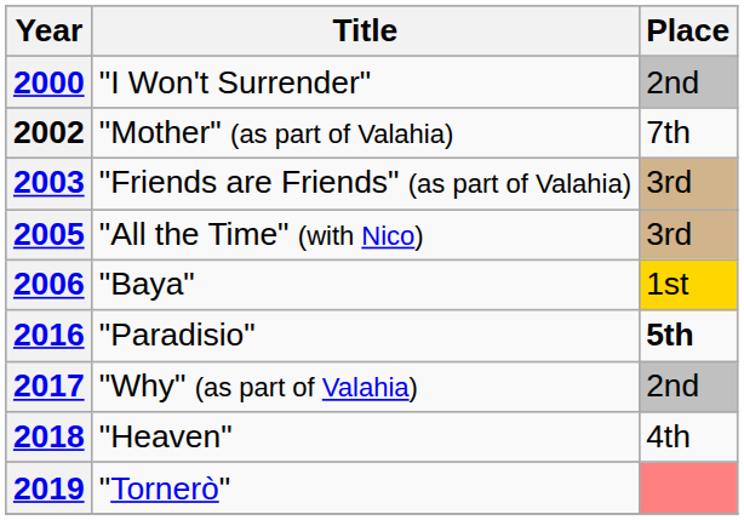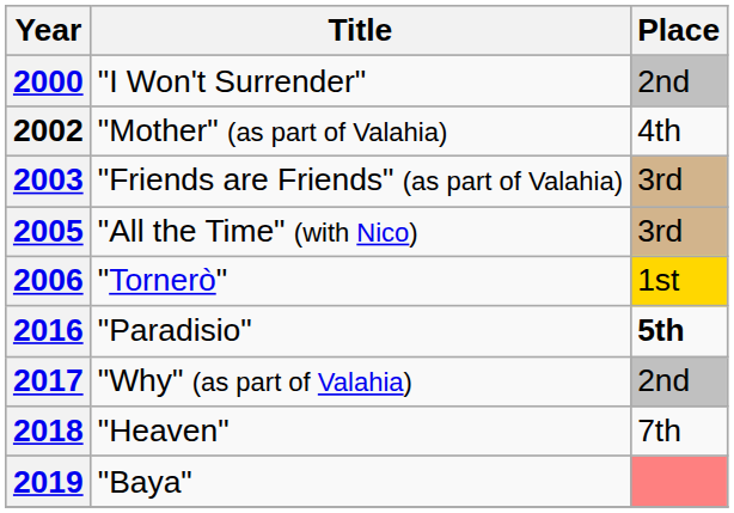 <table class="wikitable plainrowheaders sortable">
 <tr>
 <th scope="col">Year</th>
 <th scope="col">Title</th>
 <th scope="col">Place</th>
 </tr>
 <tr>
 <th scope="row" rowspan="1"><a href='#'>2000</a></th>
 <td rowspan="1">"I Won't Surrender"</td>
 <td bgcolor="silver">2nd</td>
 </tr>
 <tr>
 <th scope="row" rowspan="1">2002</th>
 <td rowspan="1">"Mother" <small>(as part of Valahia)</small></td>
-<td>7th</td>
+<td>4th</td>
 </tr>
 <tr>
 <th scope="row" rowspan="1"><a href='#'>2003</a></th>
 <td rowspan="1">"Friends are Friends" <small>(as part of Valahia)</small></td>
 <td bgcolor="tan">3rd</td>
 </tr>
 <tr>
 <th scope="row" rowspan="1"><a href='#'>2005</a></th>
 <td rowspan="1">"All the Time" <small>(with <a href='#'>Nico</a>)</small></td>
 <td bgcolor="tan">3rd</td>
 </tr>
 <tr>
 <th scope="row" rowspan="1"><a href='#'>2006</a></th>
-<td>"Baya"</td>
+<td rowspan="1">"<a href='#'>Tornerò</a>"</td>
 <td bgcolor="gold">1st</td>
 </tr>
 <tr>
 <th scope="row" rowspan="1"><a href='#'>2016</a></th>
 <td rowspan="1">"Paradisio"</td>
 <td><strong>5th</strong></td>
 </tr>
 <tr>
 <th scope="row" rowspan="1"><a href='#'>2017</a></th>
 <td rowspan="1">"Why" <small>(as part of <a href='#'>Valahia</a>)</small></td>
 <td bgcolor="silver">2nd</td>
 </tr>
 <tr>
 <th scope="row" rowspan="1"><a href='#'>2018</a></th>
 <td rowspan="1">"Heaven"</td>
-<td>4th</td>
+<td>7th</td>
 </tr>
 <tr>
 <th scope="row" rowspan="1"><a href='#'>2019</a></th>
-<td rowspan="1">"<a href='#'>Tornerò</a>"</td>
+<td>"Baya"</td>
 <td bgcolor="#fe8080" rowspan="1"></td>
 </tr>
 <tr>
 </tr>
 </table>
